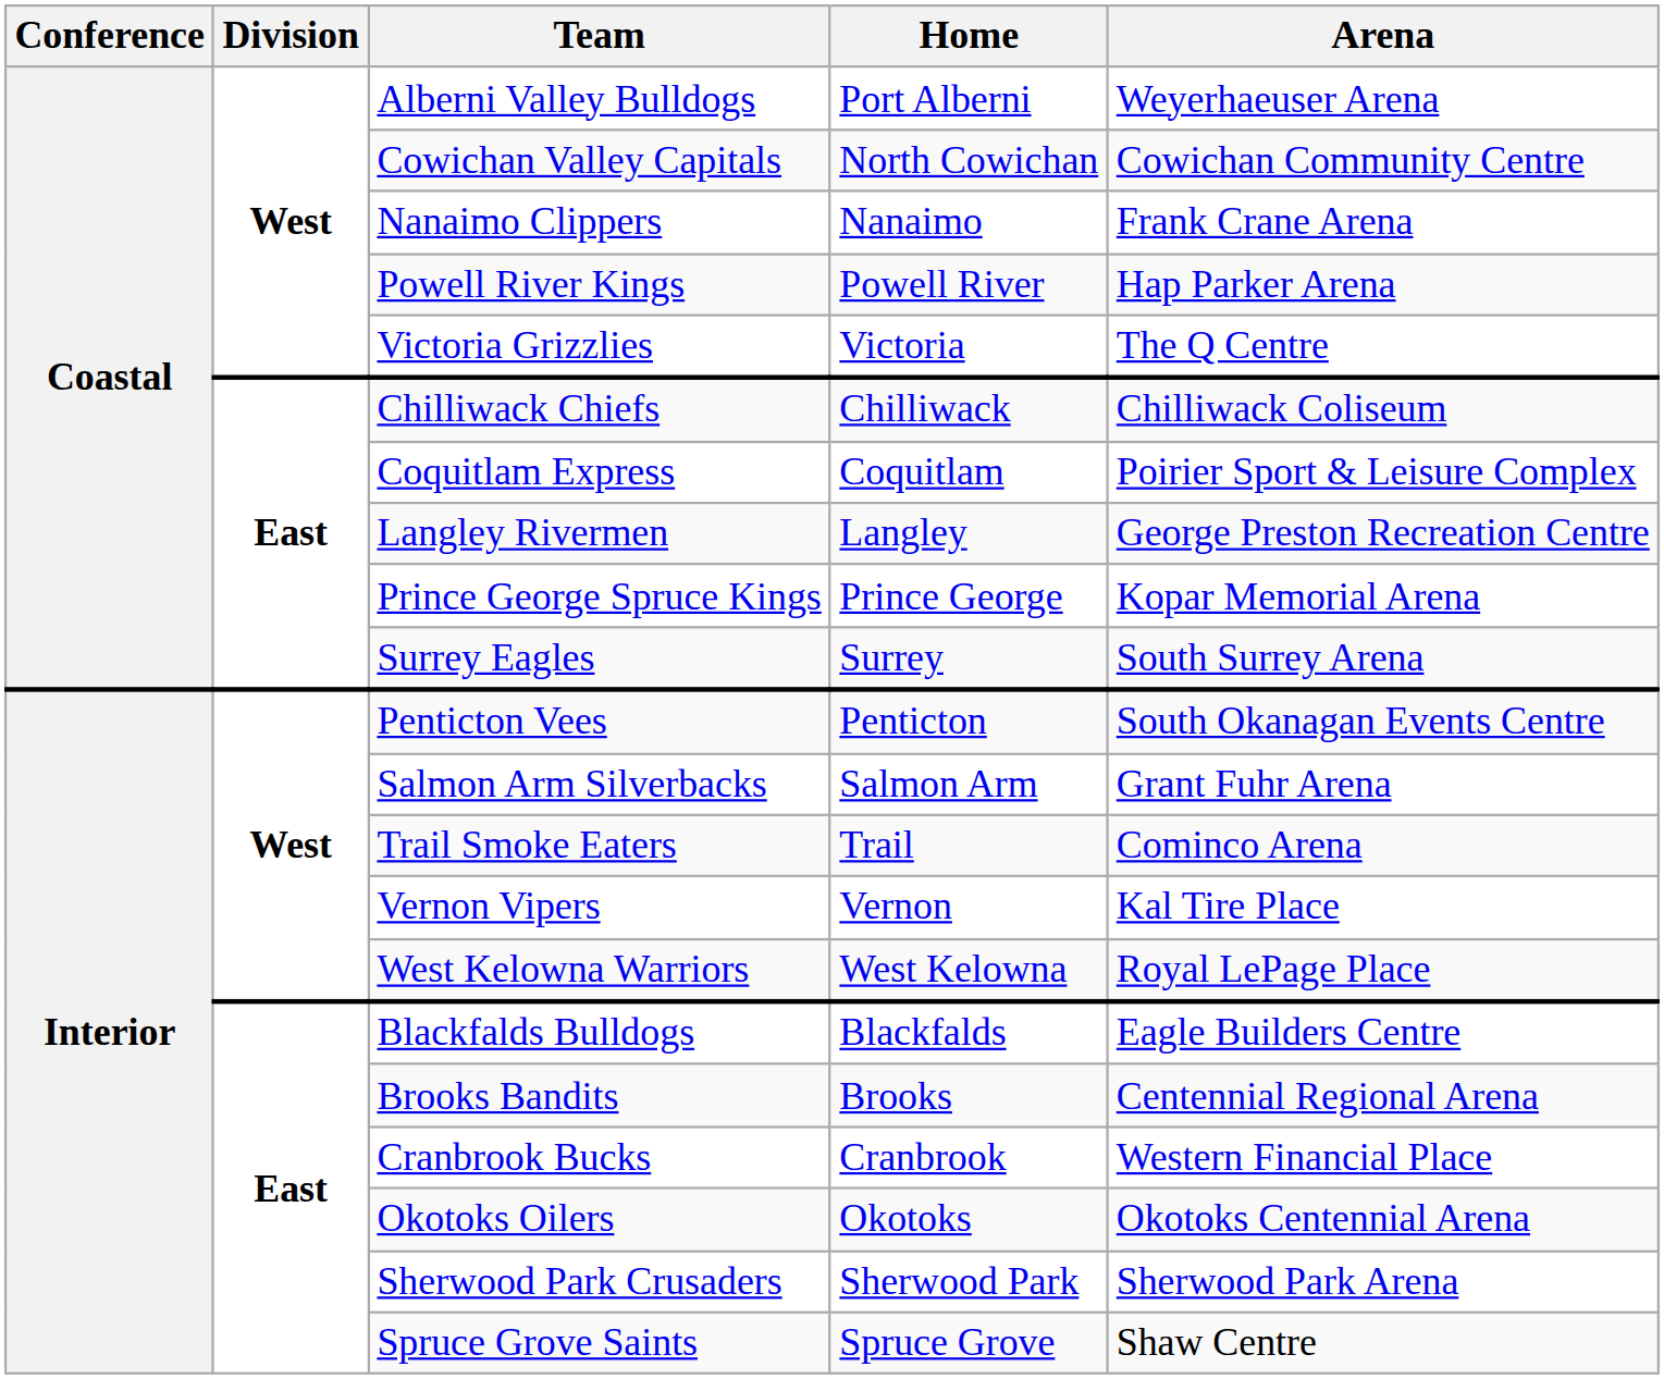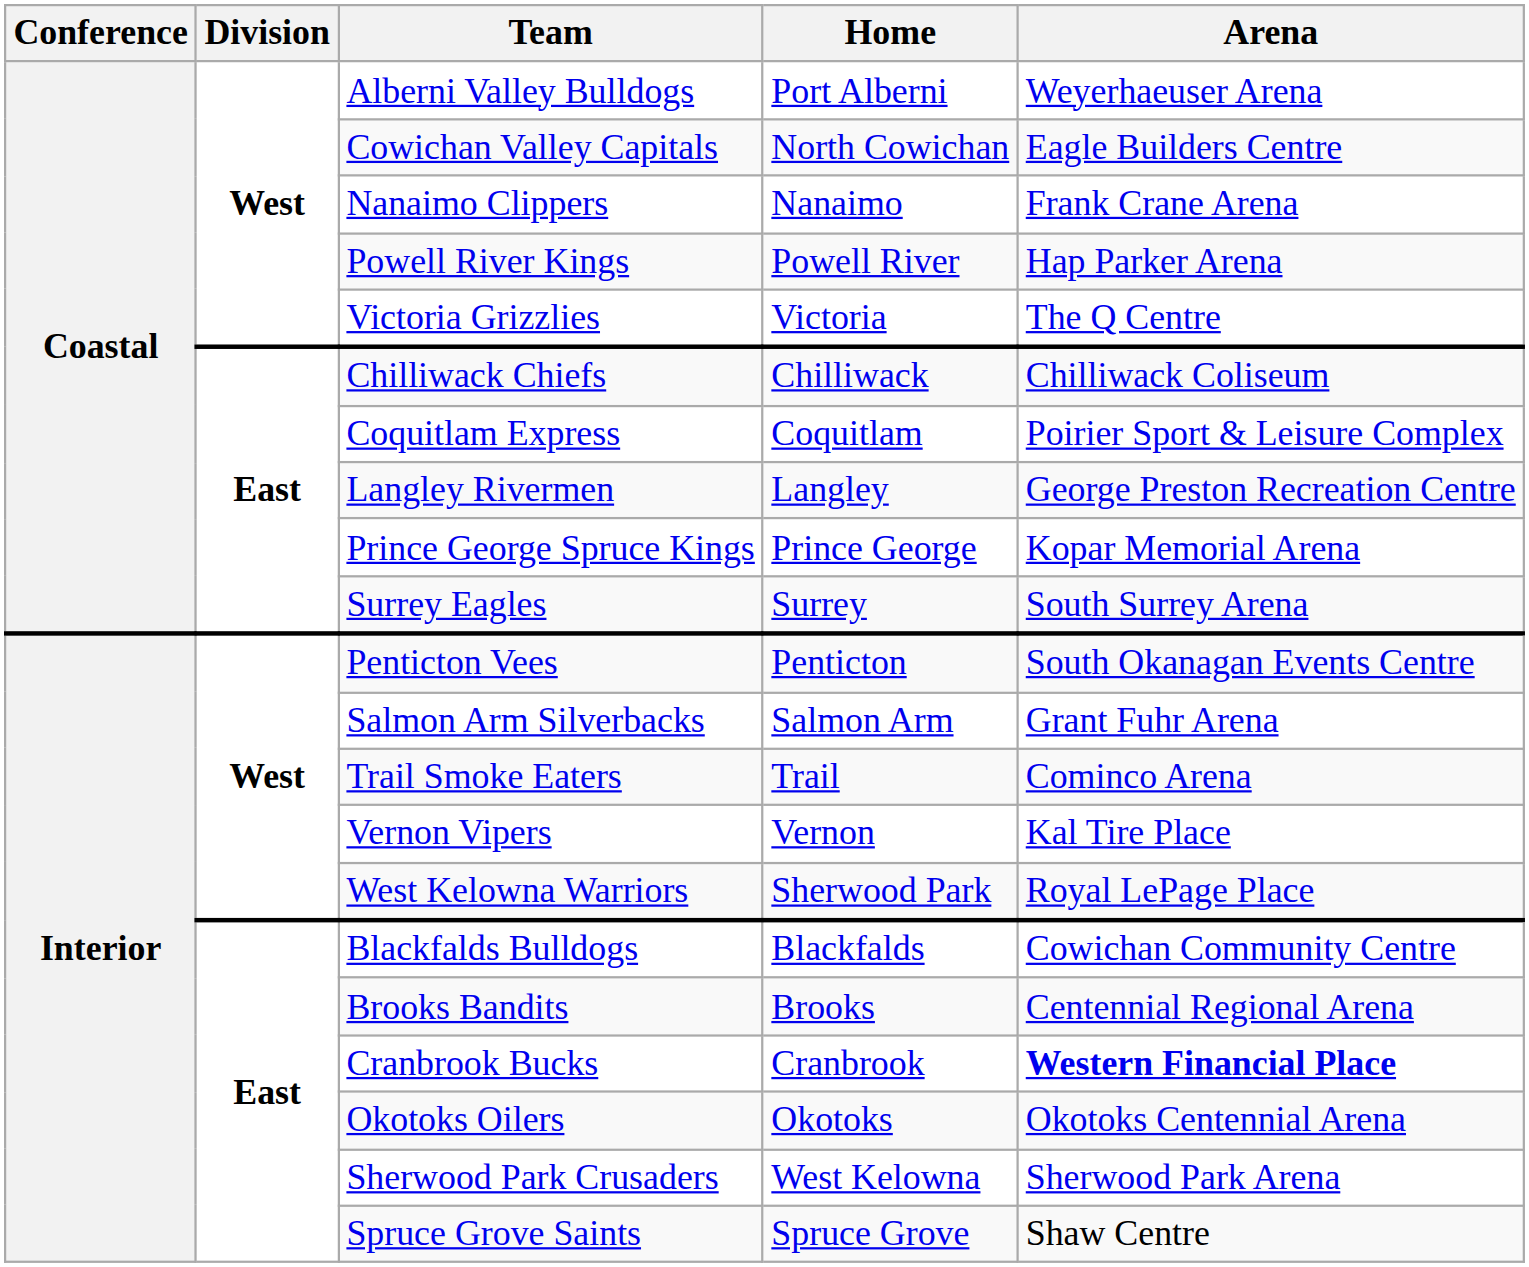 <table class="wikitable" style="width=680">
 <tr>
 <th>Conference</th>
 <th>Division</th>
 <th>Team</th>
 <th>Home</th>
 <th>Arena</th>
 </tr>
 <tr style="background:white">
 <th rowspan="10">Coastal</th>
 <th rowspan="5" style="background:white">West</th>
 <td><a href='#'>Alberni Valley Bulldogs</a></td>
 <td><a href='#'>Port Alberni</a></td>
 <td><a href='#'>Weyerhaeuser Arena</a></td>
 </tr>
 <tr>
 <td><a href='#'>Cowichan Valley Capitals</a></td>
 <td><a href='#'>North Cowichan</a></td>
-<td><a href='#'>Cowichan Community Centre</a></td>
+<td><a href='#'>Eagle Builders Centre</a></td>
 </tr>
 <tr style="background:white">
 <td><a href='#'>Nanaimo Clippers</a></td>
 <td><a href='#'>Nanaimo</a></td>
 <td><a href='#'>Frank Crane Arena</a></td>
 </tr>
 <tr>
 <td><a href='#'>Powell River Kings</a></td>
 <td><a href='#'>Powell River</a></td>
 <td><a href='#'>Hap Parker Arena</a></td>
 </tr>
 <tr style="background:white">
 <td><a href='#'>Victoria Grizzlies</a></td>
 <td><a href='#'>Victoria</a></td>
 <td><a href='#'>The Q Centre</a></td>
 </tr>
 <tr style="border-top: 2px solid black;">
 <th rowspan="5" style="background:white">East</th>
 <td><a href='#'>Chilliwack Chiefs</a></td>
 <td><a href='#'>Chilliwack</a></td>
 <td><a href='#'>Chilliwack Coliseum</a></td>
 </tr>
 <tr style="background:white">
 <td><a href='#'>Coquitlam Express</a></td>
 <td><a href='#'>Coquitlam</a></td>
 <td><a href='#'>Poirier Sport & Leisure Complex</a></td>
 </tr>
 <tr>
 <td><a href='#'>Langley Rivermen</a></td>
 <td><a href='#'>Langley</a></td>
 <td><a href='#'>George Preston Recreation Centre</a></td>
 </tr>
 <tr style="background:white">
 <td><a href='#'>Prince George Spruce Kings</a></td>
 <td><a href='#'>Prince George</a></td>
 <td><a href='#'>Kopar Memorial Arena</a></td>
 </tr>
 <tr>
 <td><a href='#'>Surrey Eagles</a></td>
 <td><a href='#'>Surrey</a></td>
 <td><a href='#'>South Surrey Arena</a></td>
 </tr>
 <tr style="border-top: 2px solid black;">
 <th rowspan="11">Interior</th>
 <th rowspan="5" style="background:white">West</th>
 <td><a href='#'>Penticton Vees</a></td>
 <td><a href='#'>Penticton</a></td>
 <td><a href='#'>South Okanagan Events Centre</a></td>
 </tr>
 <tr style="background:white">
 <td><a href='#'>Salmon Arm Silverbacks</a></td>
 <td><a href='#'>Salmon Arm</a></td>
 <td><a href='#'>Grant Fuhr Arena</a></td>
 </tr>
 <tr>
 <td><a href='#'>Trail Smoke Eaters</a></td>
 <td><a href='#'>Trail</a></td>
 <td><a href='#'>Cominco Arena</a></td>
 </tr>
 <tr style="background:white">
 <td><a href='#'>Vernon Vipers</a></td>
 <td><a href='#'>Vernon</a></td>
 <td><a href='#'>Kal Tire Place</a></td>
 </tr>
 <tr>
 <td><a href='#'>West Kelowna Warriors</a></td>
-<td><a href='#'>West Kelowna</a></td>
+<td><a href='#'>Sherwood Park</a></td>
 <td><a href='#'>Royal LePage Place</a></td>
 </tr>
 <tr style="border-top: 2px solid black; background:white">
 <th rowspan="6" style="background:white">East</th>
 <td><a href='#'>Blackfalds Bulldogs</a></td>
 <td><a href='#'>Blackfalds</a></td>
-<td><a href='#'>Eagle Builders Centre</a></td>
+<td><a href='#'>Cowichan Community Centre</a></td>
 </tr>
 <tr>
 <td><a href='#'>Brooks Bandits</a></td>
 <td><a href='#'>Brooks</a></td>
 <td><a href='#'>Centennial Regional Arena</a></td>
 </tr>
 <tr style="background:white">
 <td><a href='#'>Cranbrook Bucks</a></td>
 <td><a href='#'>Cranbrook</a></td>
-<td><a href='#'>Western Financial Place</a></td>
+<td><strong><a href='#'>Western Financial Place</a></strong></td>
 </tr>
 <tr>
 <td><a href='#'>Okotoks Oilers</a></td>
 <td><a href='#'>Okotoks</a></td>
 <td><a href='#'>Okotoks Centennial Arena</a></td>
 </tr>
 <tr style="background:white">
 <td><a href='#'>Sherwood Park Crusaders</a></td>
-<td><a href='#'>Sherwood Park</a></td>
+<td><a href='#'>West Kelowna</a></td>
 <td><a href='#'>Sherwood Park Arena</a></td>
 </tr>
 <tr>
 <td><a href='#'>Spruce Grove Saints</a></td>
 <td><a href='#'>Spruce Grove</a></td>
 <td>Shaw Centre</td>
 </tr>
 </table>
